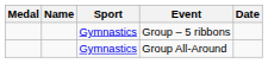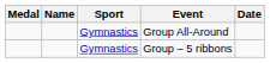 <table class="wikitable sortable" style="font-size: 95%;">
 <tr>
 <th>Medal</th>
 <th>Name</th>
 <th>Sport</th>
 <th>Event</th>
 <th>Date</th>
 </tr>
 <tr>
 <td></td>
 <td></td>
 <td><a href='#'>Gymnastics</a></td>
-<td>Group – 5 ribbons</td>
+<td>Group All-Around</td>
 <td></td>
 </tr>
 <tr>
 <td></td>
 <td></td>
 <td><a href='#'>Gymnastics</a></td>
-<td>Group All-Around</td>
+<td>Group – 5 ribbons</td>
 <td></td>
 </tr>
 </table>
